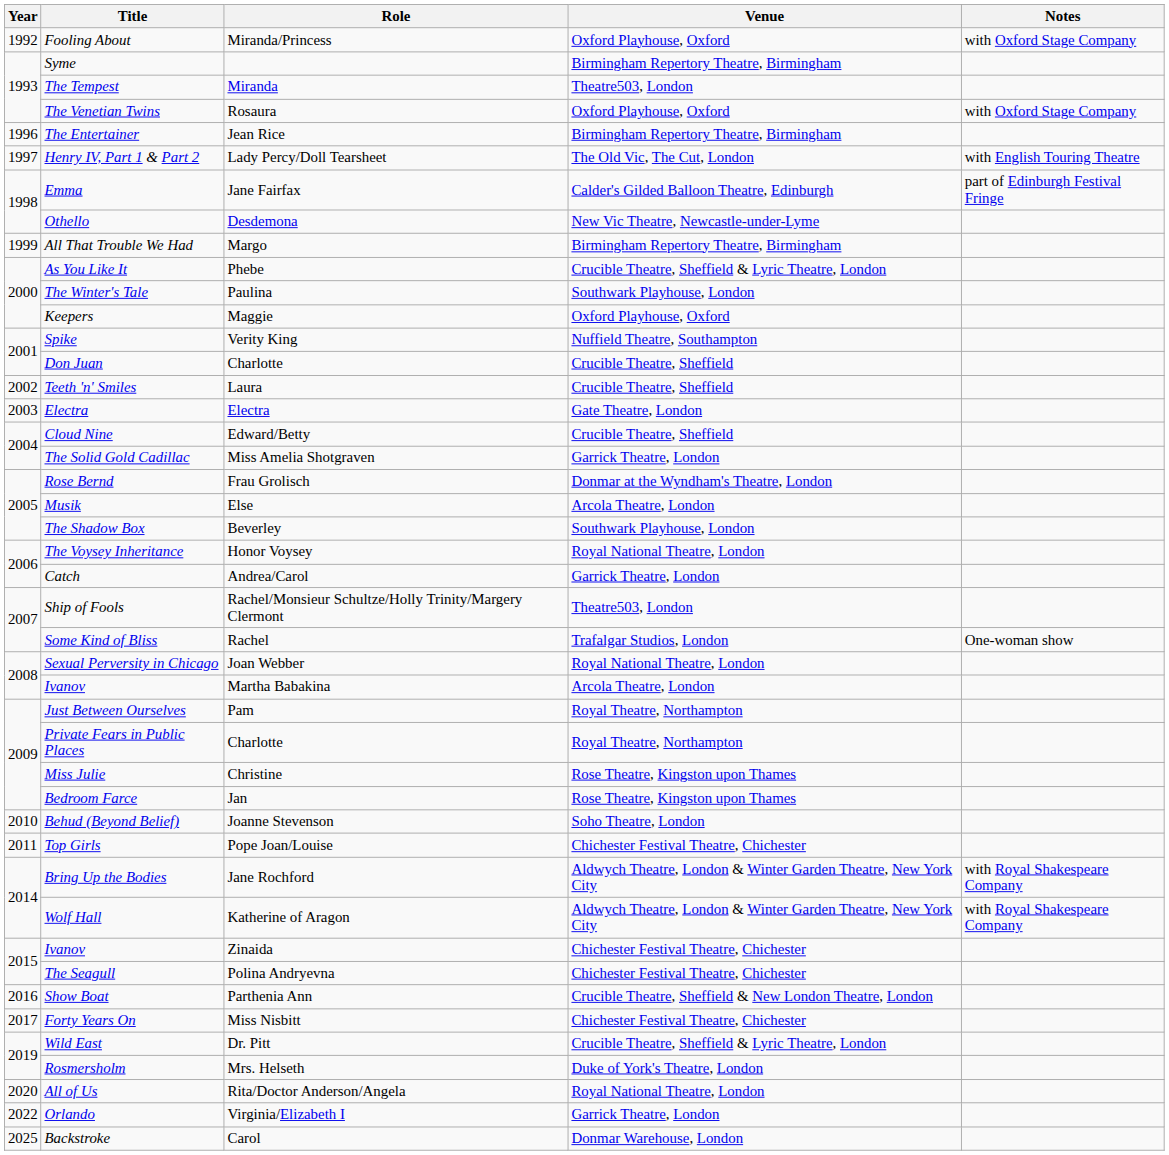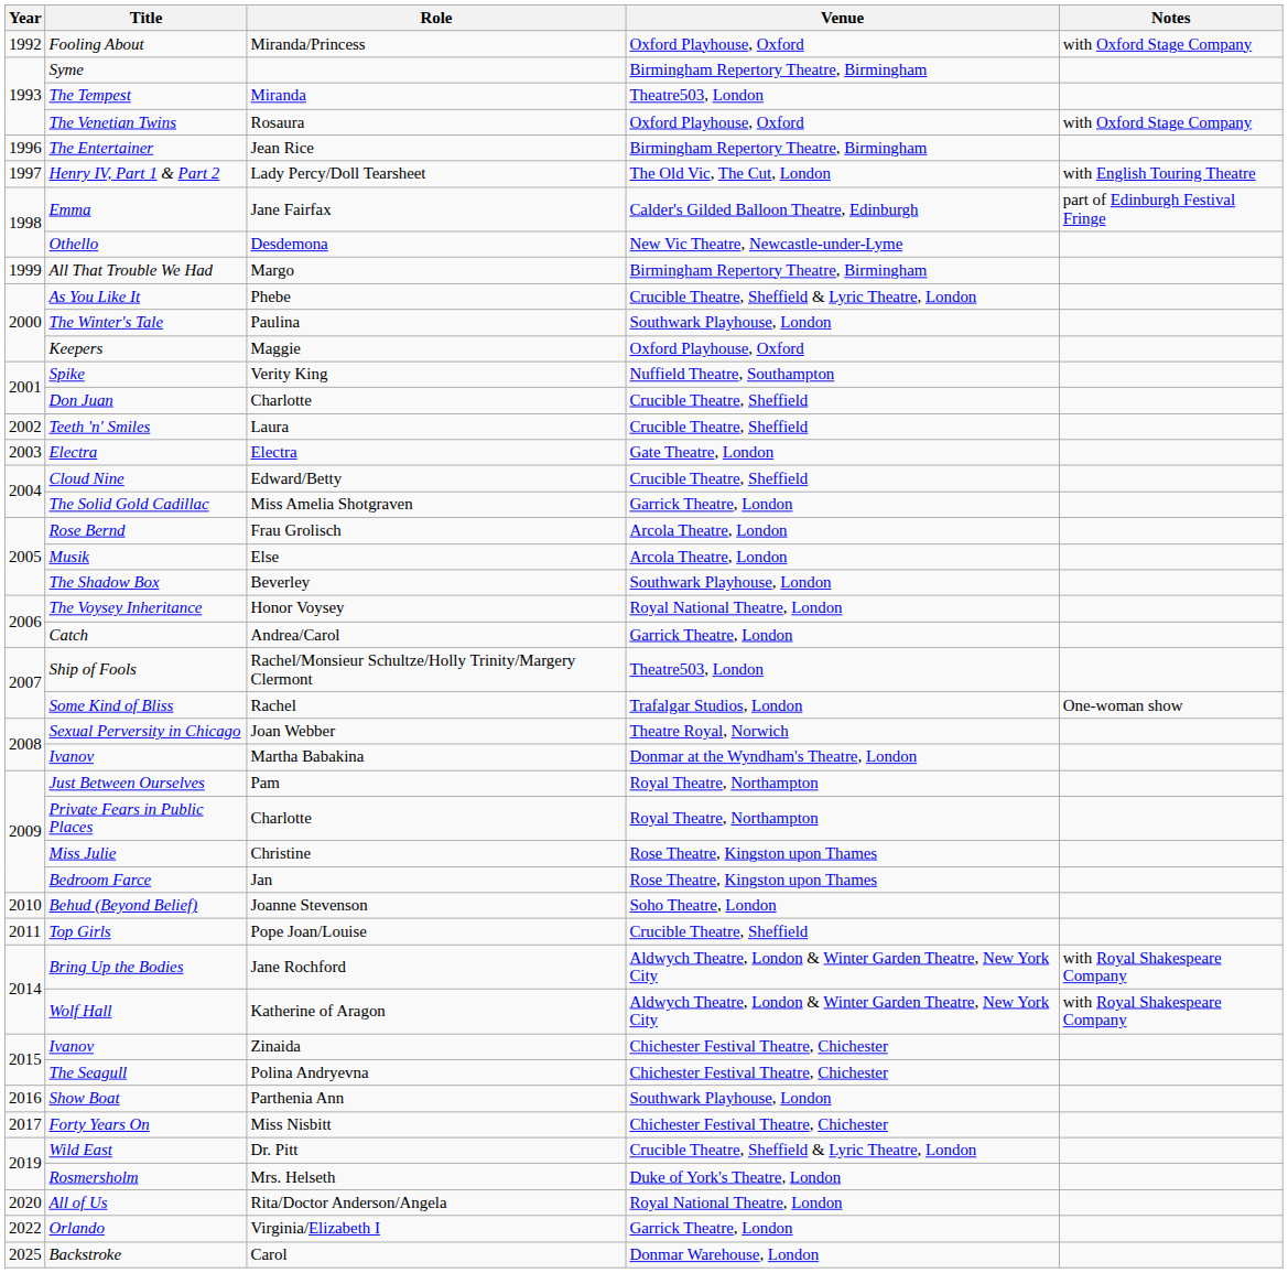 <table class="wikitable sortable">
 <tr>
 <th>Year</th>
 <th>Title</th>
 <th>Role</th>
 <th>Venue</th>
 <th>Notes</th>
 </tr>
 <tr>
 <td>1992</td>
 <td><em>Fooling About</em></td>
 <td>Miranda/Princess</td>
 <td><a href='#'>Oxford Playhouse</a>, <a href='#'>Oxford</a></td>
 <td>with <a href='#'>Oxford Stage Company</a></td>
 </tr>
 <tr>
 <td rowspan="3">1993</td>
 <td><em>Syme</em></td>
 <td></td>
 <td><a href='#'>Birmingham Repertory Theatre</a>, <a href='#'>Birmingham</a></td>
 <td></td>
 </tr>
 <tr>
 <td><em><a href='#'>The Tempest</a></em></td>
 <td><a href='#'>Miranda</a></td>
 <td><a href='#'>Theatre503</a>, <a href='#'>London</a></td>
 <td></td>
 </tr>
 <tr>
 <td><em><a href='#'>The Venetian Twins</a></em></td>
 <td>Rosaura</td>
 <td><a href='#'>Oxford Playhouse</a>, <a href='#'>Oxford</a></td>
 <td>with <a href='#'>Oxford Stage Company</a></td>
 </tr>
 <tr>
 <td>1996</td>
 <td><em><a href='#'>The Entertainer</a></em></td>
 <td>Jean Rice</td>
 <td><a href='#'>Birmingham Repertory Theatre</a>, <a href='#'>Birmingham</a></td>
 </tr>
 <tr>
 <td>1997</td>
 <td><em><a href='#'>Henry IV, Part 1</a> & <a href='#'>Part 2</a></em></td>
 <td>Lady Percy/Doll Tearsheet</td>
 <td><a href='#'>The Old Vic</a>, <a href='#'>The Cut</a>, <a href='#'>London</a></td>
 <td>with <a href='#'>English Touring Theatre</a></td>
 </tr>
 <tr>
 <td rowspan="2">1998</td>
 <td><em><a href='#'>Emma</a></em></td>
 <td>Jane Fairfax</td>
 <td><a href='#'>Calder's Gilded Balloon Theatre</a>, <a href='#'>Edinburgh</a></td>
 <td>part of <a href='#'>Edinburgh Festival Fringe</a></td>
 </tr>
 <tr>
 <td><em><a href='#'>Othello</a></em></td>
 <td><a href='#'>Desdemona</a></td>
 <td><a href='#'>New Vic Theatre</a>, <a href='#'>Newcastle-under-Lyme</a></td>
 <td></td>
 </tr>
 <tr>
 <td>1999</td>
 <td><em>All That Trouble We Had</em></td>
 <td>Margo</td>
 <td><a href='#'>Birmingham Repertory Theatre</a>, <a href='#'>Birmingham</a></td>
 <td></td>
 </tr>
 <tr>
 <td rowspan="3">2000</td>
 <td><em><a href='#'>As You Like It</a></em></td>
 <td>Phebe</td>
 <td><a href='#'>Crucible Theatre</a>, <a href='#'>Sheffield</a> & <a href='#'>Lyric Theatre</a>, <a href='#'>London</a></td>
 <td></td>
 </tr>
 <tr>
 <td><em><a href='#'>The Winter's Tale</a></em></td>
 <td>Paulina</td>
 <td><a href='#'>Southwark Playhouse</a>, <a href='#'>London</a></td>
 <td></td>
 </tr>
 <tr>
 <td><em>Keepers</em></td>
 <td>Maggie</td>
 <td><a href='#'>Oxford Playhouse</a>, <a href='#'>Oxford</a></td>
 <td></td>
 </tr>
 <tr>
 <td rowspan="2">2001</td>
 <td><em><a href='#'>Spike</a></em></td>
 <td>Verity King</td>
 <td><a href='#'>Nuffield Theatre</a>, <a href='#'>Southampton</a></td>
 <td></td>
 </tr>
 <tr>
 <td><em><a href='#'>Don Juan</a></em></td>
 <td>Charlotte</td>
 <td><a href='#'>Crucible Theatre</a>, <a href='#'>Sheffield</a></td>
 <td></td>
 </tr>
 <tr>
 <td>2002</td>
 <td><em><a href='#'>Teeth 'n' Smiles</a></em></td>
 <td>Laura</td>
 <td><a href='#'>Crucible Theatre</a>, <a href='#'>Sheffield</a></td>
 <td></td>
 </tr>
 <tr>
 <td>2003</td>
 <td><em><a href='#'>Electra</a></em></td>
 <td><a href='#'>Electra</a></td>
 <td><a href='#'>Gate Theatre</a>, <a href='#'>London</a></td>
 <td></td>
 </tr>
 <tr>
 <td rowspan="2">2004</td>
 <td><em><a href='#'>Cloud Nine</a></em></td>
 <td>Edward/Betty</td>
 <td><a href='#'>Crucible Theatre</a>, <a href='#'>Sheffield</a></td>
 <td></td>
 </tr>
 <tr>
 <td><em><a href='#'>The Solid Gold Cadillac</a></em></td>
 <td>Miss Amelia Shotgraven</td>
 <td><a href='#'>Garrick Theatre</a>, <a href='#'>London</a></td>
 <td></td>
 </tr>
 <tr>
 <td rowspan="3">2005</td>
 <td><em><a href='#'>Rose Bernd</a></em></td>
 <td>Frau Grolisch</td>
-<td><a href='#'>Donmar at the Wyndham's Theatre</a>, <a href='#'>London</a></td>
+<td><a href='#'>Arcola Theatre</a>, <a href='#'>London</a></td>
 <td></td>
 </tr>
 <tr>
 <td><em><a href='#'>Musik</a></em></td>
 <td>Else</td>
 <td><a href='#'>Arcola Theatre</a>, <a href='#'>London</a></td>
 <td></td>
 </tr>
 <tr>
 <td><em><a href='#'>The Shadow Box</a></em></td>
 <td>Beverley</td>
 <td><a href='#'>Southwark Playhouse</a>, <a href='#'>London</a></td>
 <td></td>
 </tr>
 <tr>
 <td rowspan="2">2006</td>
 <td><em><a href='#'>The Voysey Inheritance</a></em></td>
 <td>Honor Voysey</td>
 <td><a href='#'>Royal National Theatre</a>, <a href='#'>London</a></td>
 <td></td>
 </tr>
 <tr>
 <td><em>Catch</em></td>
 <td>Andrea/Carol</td>
 <td><a href='#'>Garrick Theatre</a>, <a href='#'>London</a></td>
 <td></td>
 </tr>
 <tr>
 <td rowspan="2">2007</td>
 <td><em>Ship of Fools</em></td>
 <td>Rachel/Monsieur Schultze/Holly Trinity/Margery Clermont</td>
 <td><a href='#'>Theatre503</a>, <a href='#'>London</a></td>
 <td></td>
 </tr>
 <tr>
 <td><em><a href='#'>Some Kind of Bliss</a></em></td>
 <td>Rachel</td>
 <td><a href='#'>Trafalgar Studios</a>, <a href='#'>London</a></td>
 <td>One-woman show</td>
 </tr>
 <tr>
 <td rowspan="2">2008</td>
 <td><em><a href='#'>Sexual Perversity in Chicago</a></em></td>
 <td>Joan Webber</td>
-<td><a href='#'>Royal National Theatre</a>, <a href='#'>London</a></td>
+<td><a href='#'>Theatre Royal</a>, <a href='#'>Norwich</a></td>
 <td></td>
 </tr>
 <tr>
 <td><em><a href='#'>Ivanov</a></em></td>
 <td>Martha Babakina</td>
-<td><a href='#'>Arcola Theatre</a>, <a href='#'>London</a></td>
+<td><a href='#'>Donmar at the Wyndham's Theatre</a>, <a href='#'>London</a></td>
 <td></td>
 </tr>
 <tr>
 <td rowspan="4">2009</td>
 <td><em><a href='#'>Just Between Ourselves</a></em></td>
 <td>Pam</td>
 <td><a href='#'>Royal Theatre</a>, <a href='#'>Northampton</a></td>
 <td></td>
 </tr>
 <tr>
 <td><em><a href='#'>Private Fears in Public Places</a></em></td>
 <td>Charlotte</td>
 <td><a href='#'>Royal Theatre</a>, <a href='#'>Northampton</a></td>
 <td></td>
 </tr>
 <tr>
 <td><em><a href='#'>Miss Julie</a></em></td>
 <td>Christine</td>
 <td><a href='#'>Rose Theatre</a>, <a href='#'>Kingston upon Thames</a></td>
 <td></td>
 </tr>
 <tr>
 <td><em><a href='#'>Bedroom Farce</a></em></td>
 <td>Jan</td>
 <td><a href='#'>Rose Theatre</a>, <a href='#'>Kingston upon Thames</a></td>
 <td></td>
 </tr>
 <tr>
 <td>2010</td>
 <td><em><a href='#'>Behud (Beyond Belief)</a></em></td>
 <td>Joanne Stevenson</td>
 <td><a href='#'>Soho Theatre</a>, <a href='#'>London</a></td>
 <td></td>
 </tr>
 <tr>
 <td>2011</td>
 <td><em><a href='#'>Top Girls</a></em></td>
 <td>Pope Joan/Louise</td>
-<td><a href='#'>Chichester Festival Theatre</a>, <a href='#'>Chichester</a></td>
+<td><a href='#'>Crucible Theatre</a>, <a href='#'>Sheffield</a></td>
 <td></td>
 </tr>
 <tr>
 <td rowspan="2">2014</td>
 <td><em><a href='#'>Bring Up the Bodies</a></em></td>
 <td>Jane Rochford</td>
 <td><a href='#'>Aldwych Theatre</a>, <a href='#'>London</a> & <a href='#'>Winter Garden Theatre</a>, <a href='#'>New York City</a></td>
 <td>with <a href='#'>Royal Shakespeare Company</a></td>
 </tr>
 <tr>
 <td><em><a href='#'>Wolf Hall</a></em></td>
 <td>Katherine of Aragon</td>
 <td><a href='#'>Aldwych Theatre</a>, <a href='#'>London</a> & <a href='#'>Winter Garden Theatre</a>, <a href='#'>New York City</a></td>
 <td>with <a href='#'>Royal Shakespeare Company</a></td>
 </tr>
 <tr>
 <td rowspan="2">2015</td>
 <td><em><a href='#'>Ivanov</a></em></td>
 <td>Zinaida</td>
 <td><a href='#'>Chichester Festival Theatre</a>, <a href='#'>Chichester</a></td>
 <td></td>
 </tr>
 <tr>
 <td><em><a href='#'>The Seagull</a></em></td>
 <td>Polina Andryevna</td>
 <td><a href='#'>Chichester Festival Theatre</a>, <a href='#'>Chichester</a></td>
 <td></td>
 </tr>
 <tr>
 <td>2016</td>
 <td><em><a href='#'>Show Boat</a></em></td>
 <td>Parthenia Ann</td>
-<td><a href='#'>Crucible Theatre</a>, <a href='#'>Sheffield</a> & <a href='#'>New London Theatre</a>, <a href='#'>London</a></td>
+<td><a href='#'>Southwark Playhouse</a>, <a href='#'>London</a></td>
 <td></td>
 </tr>
 <tr>
 <td>2017</td>
 <td><em><a href='#'>Forty Years On</a></em></td>
 <td>Miss Nisbitt</td>
 <td><a href='#'>Chichester Festival Theatre</a>, <a href='#'>Chichester</a></td>
 <td></td>
 </tr>
 <tr>
 <td rowspan="2">2019</td>
 <td><em><a href='#'>Wild East</a></em></td>
 <td>Dr. Pitt</td>
 <td><a href='#'>Crucible Theatre</a>, <a href='#'>Sheffield</a> & <a href='#'>Lyric Theatre</a>, <a href='#'>London</a></td>
 <td></td>
 </tr>
 <tr>
 <td><em><a href='#'>Rosmersholm</a></em></td>
 <td>Mrs. Helseth</td>
 <td><a href='#'>Duke of York's Theatre</a>, <a href='#'>London</a></td>
 <td></td>
 </tr>
 <tr>
 <td>2020</td>
 <td><em><a href='#'>All of Us</a></em></td>
 <td>Rita/Doctor Anderson/Angela</td>
 <td><a href='#'>Royal National Theatre</a>, <a href='#'>London</a></td>
 <td></td>
 </tr>
 <tr>
 <td 2022>2022</td>
 <td><em><a href='#'>Orlando</a></em></td>
 <td>Virginia/<a href='#'>Elizabeth I</a></td>
 <td><a href='#'>Garrick Theatre</a>, <a href='#'>London</a></td>
 <td></td>
 </tr>
 <tr>
 <td>2025</td>
 <td><em>Backstroke</em></td>
 <td>Carol</td>
 <td><a href='#'>Donmar Warehouse</a>, <a href='#'>London</a></td>
 </tr>
 </table>
